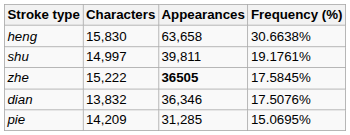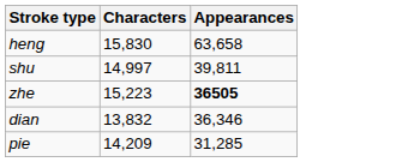 <table class="wikitable">
 <tr>
 <th>Stroke type</th>
 <th>Characters</th>
 <th>Appearances</th>
-<th>Frequency (%)</th>
 </tr>
 <tr>
 <td><em>heng</em></td>
 <td>15,830</td>
 <td>63,658</td>
-<td>30.6638%</td>
 </tr>
 <tr>
 <td><em>shu</em></td>
 <td>14,997</td>
 <td>39,811</td>
-<td>19.1761%</td>
 </tr>
 <tr>
 <td><em>zhe</em></td>
-<td>15,222</td>
+<td>15,223</td>
 <td><strong>36505</strong></td>
-<td>17.5845%</td>
 </tr>
 <tr>
 <td><em>dian</em></td>
 <td>13,832</td>
 <td>36,346</td>
-<td>17.5076%</td>
 </tr>
 <tr>
 <td><em>pie</em></td>
 <td>14,209</td>
 <td>31,285</td>
-<td>15.0695%</td>
 </tr>
 </table>
